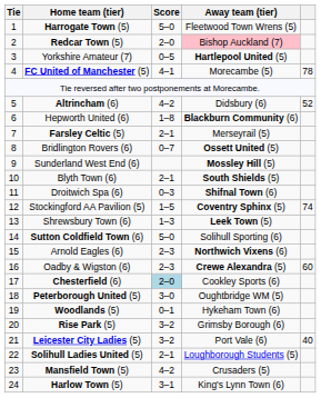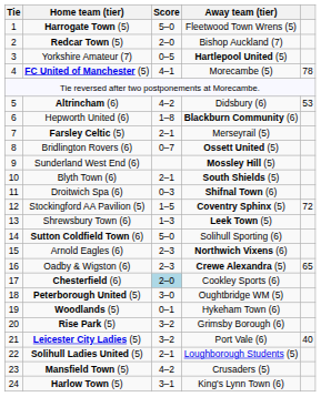 <table class="wikitable" style="text-align:center; font-size:85%">
 <tr>
 <th>Tie</th>
 <th>Home team (tier)</th>
 <th>Score</th>
 <th>Away team (tier)</th>
 <th></th>
 </tr>
 <tr>
 <td>1</td>
 <td><strong>Harrogate Town</strong> (5)</td>
 <td>5–0</td>
 <td>Fleetwood Town Wrens (5)</td>
 <td></td>
 </tr>
 <tr>
 <td>2</td>
 <td><strong>Redcar Town</strong> (5)</td>
 <td>2–0</td>
-<td style="background: pink;">Bishop Auckland (7)</td>
+<td>Bishop Auckland (7)</td>
 <td></td>
 </tr>
 <tr>
 <td>3</td>
 <td>Yorkshire Amateur (7)</td>
 <td>0–5</td>
 <td><strong>Hartlepool United</strong> (5)</td>
 <td></td>
 </tr>
 <tr>
 <td>4</td>
 <td><strong><a href='#'>FC United of Manchester</a></strong> (5)</td>
 <td>4–1</td>
 <td>Morecambe (5)</td>
 <td>78</td>
 </tr>
 <tr>
 <td colspan="5" style="background:GhostWhite; height:20px; text-align:center; font-size:90%">Tie reversed after two postponements at Morecambe.</td>
 </tr>
 <tr>
 <td>5</td>
 <td><strong>Altrincham</strong> (6)</td>
 <td>4–2</td>
 <td>Didsbury (6)</td>
-<td>52</td>
+<td>53</td>
 </tr>
 <tr>
 <td>6</td>
 <td>Hepworth United (6)</td>
 <td>1–8</td>
 <td><strong>Blackburn Community</strong> (6)</td>
 <td></td>
 </tr>
 <tr>
 <td>7</td>
 <td><strong>Farsley Celtic</strong> (5)</td>
 <td>2–1</td>
 <td>Merseyrail (5)</td>
 <td></td>
 </tr>
 <tr>
 <td>8</td>
 <td>Bridlington Rovers (6)</td>
 <td>0–7</td>
 <td><strong>Ossett United</strong> (5)</td>
 <td></td>
 </tr>
 <tr>
 <td>9</td>
 <td>Sunderland West End (6)</td>
 <td></td>
 <td><strong>Mossley Hill</strong> (5)</td>
 <td></td>
 </tr>
 <tr>
 <td>10</td>
 <td>Blyth Town (6)</td>
 <td>2–1</td>
 <td><strong>South Shields</strong> (5)</td>
 <td></td>
 </tr>
 <tr>
 <td>11</td>
 <td>Droitwich Spa (6)</td>
 <td>0–3</td>
 <td><strong>Shifnal Town</strong> (6)</td>
 <td></td>
 </tr>
 <tr>
 <td>12</td>
 <td>Stockingford AA Pavilion (5)</td>
 <td>1–5</td>
 <td><strong>Coventry Sphinx</strong> (5)</td>
-<td>74</td>
+<td>72</td>
 </tr>
 <tr>
 <td>13</td>
 <td>Shrewsbury Town (6)</td>
 <td>1–3</td>
 <td><strong>Leek Town</strong> (5)</td>
 <td></td>
 </tr>
 <tr>
 <td>14</td>
 <td><strong>Sutton Coldfield Town</strong> (6)</td>
 <td>5–0</td>
 <td>Solihull Sporting (6)</td>
 <td></td>
 </tr>
 <tr>
 <td>15</td>
 <td>Arnold Eagles (6)</td>
 <td>2–3</td>
 <td><strong>Northwich Vixens</strong> (6)</td>
 <td></td>
 </tr>
 <tr>
 <td>16</td>
 <td>Oadby & Wigston (6)</td>
 <td>2–3</td>
 <td><strong>Crewe Alexandra</strong> (5)</td>
-<td>60</td>
+<td>65</td>
 </tr>
 <tr>
 <td>17</td>
 <td><strong>Chesterfield</strong> (6)</td>
 <td style="background: lightblue;">2–0</td>
 <td>Cookley Sports (6)</td>
 <td></td>
 </tr>
 <tr>
 <td>18</td>
 <td><strong>Peterborough United</strong> (5)</td>
 <td>3–0</td>
 <td>Oughtbridge WM (5)</td>
 <td></td>
 </tr>
 <tr>
 <td>19</td>
 <td><strong>Woodlands</strong> (5)</td>
 <td>0–1</td>
 <td>Hykeham Town (6)</td>
 <td></td>
 </tr>
 <tr>
 <td>20</td>
 <td><strong>Rise Park</strong> (5)</td>
 <td>3–2</td>
 <td>Grimsby Borough (6)</td>
 <td></td>
 </tr>
 <tr>
 <td>21</td>
 <td><strong><a href='#'>Leicester City Ladies</a></strong> (5)</td>
 <td>3–2 </td>
 <td>Port Vale (6)</td>
 <td>40</td>
 </tr>
 <tr>
 <td>22</td>
 <td><strong>Solihull Ladies United</strong> (5)</td>
 <td>2–1</td>
 <td><a href='#'>Loughborough Students</a> (5)</td>
 <td></td>
 </tr>
 <tr>
 <td>23</td>
 <td><strong>Mansfield Town</strong> (5)</td>
 <td>4–2</td>
 <td>Crusaders (5)</td>
 <td></td>
 </tr>
 <tr>
 <td>24</td>
 <td><strong>Harlow Town</strong> (5)</td>
 <td>3–1</td>
 <td>King's Lynn Town (6)</td>
 <td></td>
 </tr>
 </table>
